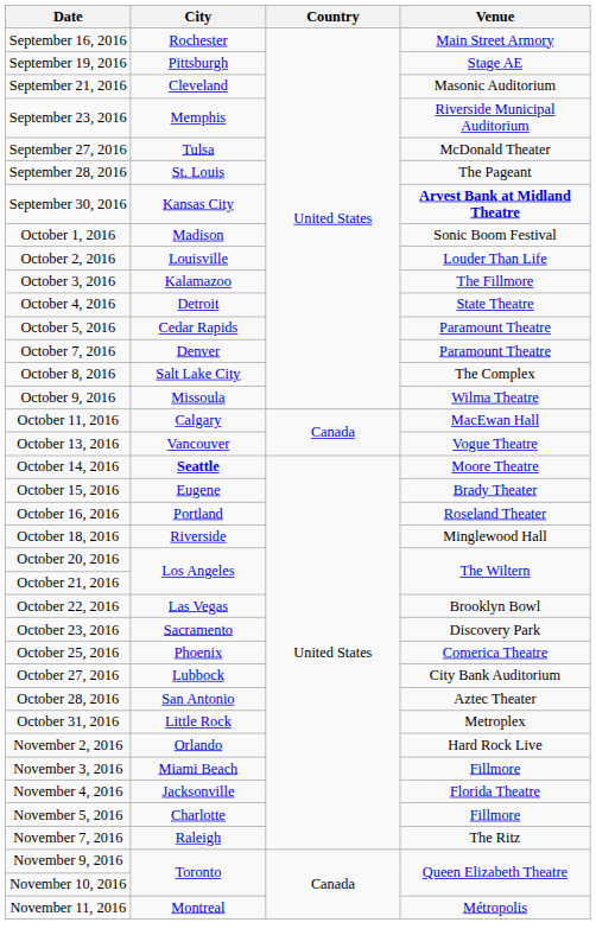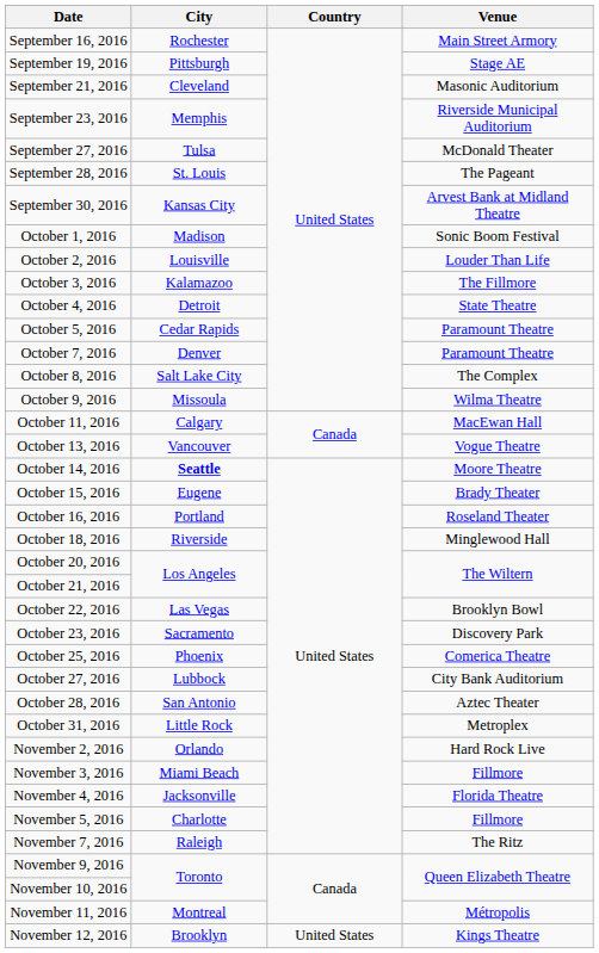 <table class="wikitable" style="text-align:center;">
 <tr>
 <th width="130">Date</th>
 <th width="140">City</th>
 <th width="140">Country</th>
 <th width="200">Venue</th>
 </tr>
 <tr>
 <td>September 16, 2016</td>
 <td><a href='#'>Rochester</a></td>
 <td rowspan="15"><a href='#'>United States</a></td>
 <td><a href='#'>Main Street Armory</a></td>
 </tr>
 <tr>
 <td>September 19, 2016</td>
 <td><a href='#'>Pittsburgh</a></td>
 <td><a href='#'>Stage AE</a></td>
 </tr>
 <tr>
 <td>September 21, 2016</td>
 <td><a href='#'>Cleveland</a></td>
 <td>Masonic Auditorium</td>
 </tr>
 <tr>
 <td>September 23, 2016</td>
 <td><a href='#'>Memphis</a></td>
 <td><a href='#'>Riverside Municipal Auditorium</a></td>
 </tr>
 <tr>
 <td>September 27, 2016</td>
 <td><a href='#'>Tulsa</a></td>
 <td>McDonald Theater</td>
 </tr>
 <tr>
 <td>September 28, 2016</td>
 <td><a href='#'>St. Louis</a></td>
 <td>The Pageant</td>
 </tr>
 <tr>
 <td>September 30, 2016</td>
 <td><a href='#'>Kansas City</a></td>
-<td><strong><a href='#'>Arvest Bank at Midland Theatre</a></strong></td>
+<td><a href='#'>Arvest Bank at Midland Theatre</a></td>
 </tr>
 <tr>
 <td>October 1, 2016</td>
 <td><a href='#'>Madison</a></td>
 <td>Sonic Boom Festival</td>
 </tr>
 <tr>
 <td>October 2, 2016</td>
 <td><a href='#'>Louisville</a></td>
 <td><a href='#'>Louder Than Life</a></td>
 </tr>
 <tr>
 <td>October 3, 2016</td>
 <td><a href='#'>Kalamazoo</a></td>
 <td><a href='#'>The Fillmore</a></td>
 </tr>
 <tr>
 <td>October 4, 2016</td>
 <td><a href='#'>Detroit</a></td>
 <td><a href='#'>State Theatre</a></td>
 </tr>
 <tr>
 <td>October 5, 2016</td>
 <td><a href='#'>Cedar Rapids</a></td>
 <td><a href='#'>Paramount Theatre</a></td>
 </tr>
 <tr>
 <td>October 7, 2016</td>
 <td><a href='#'>Denver</a></td>
 <td><a href='#'>Paramount Theatre</a></td>
 </tr>
 <tr>
 <td>October 8, 2016</td>
 <td><a href='#'>Salt Lake City</a></td>
 <td>The Complex</td>
 </tr>
 <tr>
 <td>October 9, 2016</td>
 <td><a href='#'>Missoula</a></td>
 <td><a href='#'>Wilma Theatre</a></td>
 </tr>
 <tr>
 <td>October 11, 2016</td>
 <td><a href='#'>Calgary</a></td>
 <td rowspan="2"><a href='#'>Canada</a></td>
 <td><a href='#'>MacEwan Hall</a></td>
 </tr>
 <tr>
 <td>October 13, 2016</td>
 <td><a href='#'>Vancouver</a></td>
 <td><a href='#'>Vogue Theatre</a></td>
 </tr>
 <tr>
 <td>October 14, 2016</td>
 <td><strong><a href='#'>Seattle</a></strong></td>
 <td rowspan="17">United States</td>
 <td><a href='#'>Moore Theatre</a></td>
 </tr>
 <tr>
 <td>October 15, 2016</td>
 <td><a href='#'>Eugene</a></td>
 <td><a href='#'>Brady Theater</a></td>
 </tr>
 <tr>
 <td>October 16, 2016</td>
 <td><a href='#'>Portland</a></td>
 <td><a href='#'>Roseland Theater</a></td>
 </tr>
 <tr>
 <td>October 18, 2016</td>
 <td><a href='#'>Riverside</a></td>
 <td>Minglewood Hall</td>
 </tr>
 <tr>
 <td>October 20, 2016</td>
 <td rowspan="2"><a href='#'>Los Angeles</a></td>
 <td rowspan="2"><a href='#'>The Wiltern</a></td>
 </tr>
 <tr>
 <td>October 21, 2016</td>
 </tr>
 <tr>
 <td>October 22, 2016</td>
 <td><a href='#'>Las Vegas</a></td>
 <td>Brooklyn Bowl</td>
 </tr>
 <tr>
 <td>October 23, 2016</td>
 <td><a href='#'>Sacramento</a></td>
 <td>Discovery Park</td>
 </tr>
 <tr>
 <td>October 25, 2016</td>
 <td><a href='#'>Phoenix</a></td>
 <td><a href='#'>Comerica Theatre</a></td>
 </tr>
 <tr>
 <td>October 27, 2016</td>
 <td><a href='#'>Lubbock</a></td>
 <td>City Bank Auditorium</td>
 </tr>
 <tr>
 <td>October 28, 2016</td>
 <td><a href='#'>San Antonio</a></td>
 <td>Aztec Theater</td>
 </tr>
 <tr>
 <td>October 31, 2016</td>
 <td><a href='#'>Little Rock</a></td>
 <td>Metroplex</td>
 </tr>
 <tr>
 <td>November 2, 2016</td>
 <td><a href='#'>Orlando</a></td>
 <td>Hard Rock Live</td>
 </tr>
 <tr>
 <td>November 3, 2016</td>
 <td><a href='#'>Miami Beach</a></td>
 <td><a href='#'>Fillmore</a></td>
 </tr>
 <tr>
 <td>November 4, 2016</td>
 <td><a href='#'>Jacksonville</a></td>
 <td><a href='#'>Florida Theatre</a></td>
 </tr>
 <tr>
 <td>November 5, 2016</td>
 <td><a href='#'>Charlotte</a></td>
 <td><a href='#'>Fillmore</a></td>
 </tr>
 <tr>
 <td>November 7, 2016</td>
 <td><a href='#'>Raleigh</a></td>
 <td>The Ritz</td>
 </tr>
 <tr>
 <td>November 9, 2016</td>
 <td rowspan="2"><a href='#'>Toronto</a></td>
 <td rowspan="3">Canada</td>
 <td rowspan="2"><a href='#'>Queen Elizabeth Theatre</a></td>
 </tr>
 <tr>
 <td>November 10, 2016</td>
 </tr>
 <tr>
 <td>November 11, 2016</td>
 <td><a href='#'>Montreal</a></td>
 <td><a href='#'>Métropolis</a></td>
 </tr>
+<tr>
+<td>November 12, 2016</td>
+<td><a href='#'>Brooklyn</a></td>
+<td>United States</td>
+<td><a href='#'>Kings Theatre</a></td>
+</tr>
 </table>
